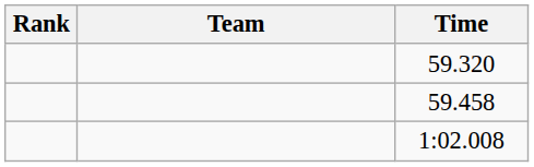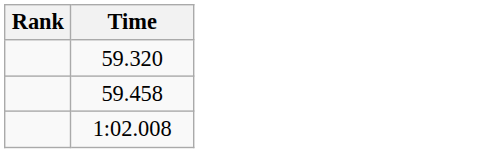 <table class=wikitable style="text-align:center">
 <tr>
 <th width=40>Rank</th>
-<th width=200>Team</th>
 <th width=80>Time</th>
 </tr>
 <tr>
 <td></td>
-<td align=left></td>
 <td>59.320</td>
 </tr>
 <tr>
 <td></td>
-<td align=left></td>
 <td>59.458</td>
 </tr>
 <tr>
 <td></td>
-<td align=left></td>
 <td>1:02.008</td>
 </tr>
 </table>
